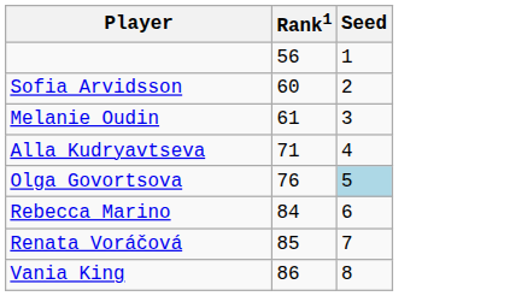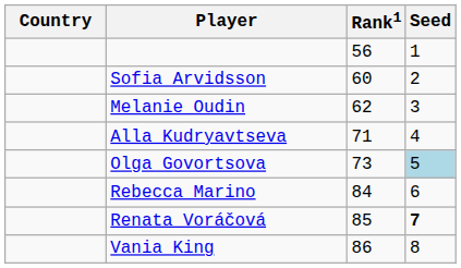 <table class="wikitable" border="1">
 <tr>
+<th width="70">Country</th>
 <th width="175">Player</th>
 <th>Rank<sup>1</sup></th>
 <th>Seed</th>
 </tr>
 <tr>
 <td></td>
+<td></td>
 <td>56</td>
 <td>1</td>
 </tr>
 <tr>
+<td></td>
 <td><a href='#'>Sofia Arvidsson</a></td>
 <td>60</td>
 <td>2</td>
 </tr>
 <tr>
+<td></td>
 <td><a href='#'>Melanie Oudin</a></td>
-<td>61</td>
+<td>62</td>
 <td>3</td>
 </tr>
 <tr>
+<td></td>
 <td><a href='#'>Alla Kudryavtseva</a></td>
 <td>71</td>
 <td>4</td>
 </tr>
 <tr>
+<td></td>
 <td><a href='#'>Olga Govortsova</a></td>
-<td>76</td>
+<td>73</td>
 <td style="background: lightblue;">5</td>
 </tr>
 <tr>
+<td></td>
 <td><a href='#'>Rebecca Marino</a></td>
 <td>84</td>
 <td>6</td>
 </tr>
 <tr>
+<td></td>
 <td><a href='#'>Renata Voráčová</a></td>
 <td>85</td>
-<td>7</td>
+<td><strong>7</strong></td>
 </tr>
 <tr>
+<td></td>
 <td><a href='#'>Vania King</a></td>
 <td>86</td>
 <td>8</td>
 </tr>
 </table>
